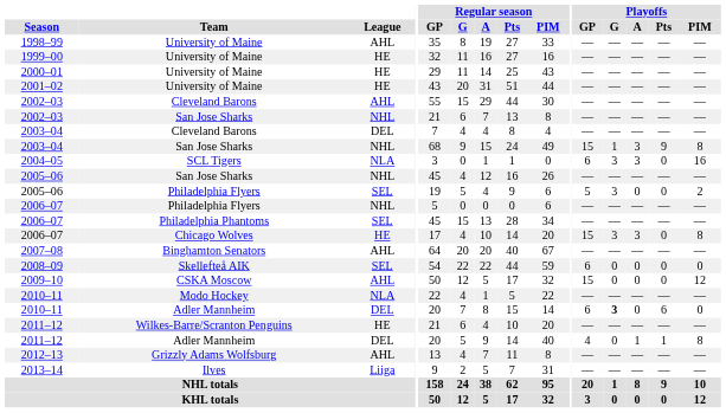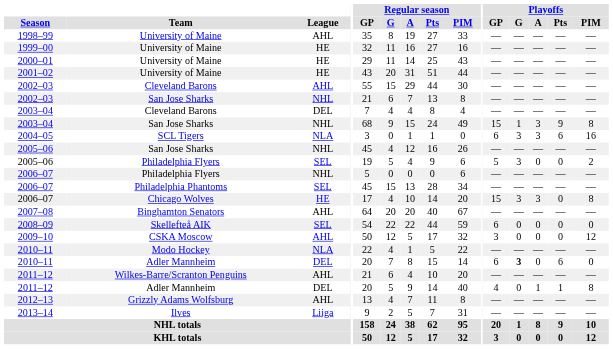 <table border="0" cellpadding="1" cellspacing="0" style="text-align:center; width:60em">
 <tr bgcolor="#e0e0e0">
 <th colspan="3" bgcolor="#ffffff"></th>
 <th rowspan="99" bgcolor="#ffffff"></th>
 <th colspan="5"><a href='#'>Regular season</a></th>
 <th rowspan="99" bgcolor="#ffffff"></th>
 <th colspan="5"><a href='#'>Playoffs</a></th>
 </tr>
 <tr bgcolor="#e0e0e0">
 <th><a href='#'>Season</a></th>
 <th>Team</th>
 <th>League</th>
 <th>GP</th>
 <th><a href='#'>G</a></th>
 <th><a href='#'>A</a></th>
 <th><a href='#'>Pts</a></th>
 <th><a href='#'>PIM</a></th>
 <th>GP</th>
 <th>G</th>
 <th>A</th>
 <th>Pts</th>
 <th>PIM</th>
 </tr>
 <tr ALIGN="center">
 <td><a href='#'>1998–99</a></td>
 <td><a href='#'>University of Maine</a></td>
 <td>AHL</td>
 <td>35</td>
 <td>8</td>
 <td>19</td>
 <td>27</td>
 <td>33</td>
 <td>—</td>
 <td>—</td>
 <td>—</td>
 <td>—</td>
 <td>—</td>
 </tr>
 <tr ALIGN="center" bgcolor="#f0f0f0">
 <td><a href='#'>1999–00</a></td>
 <td>University of Maine</td>
 <td>HE</td>
 <td>32</td>
 <td>11</td>
 <td>16</td>
 <td>27</td>
 <td>16</td>
 <td>—</td>
 <td>—</td>
 <td>—</td>
 <td>—</td>
 <td>—</td>
 </tr>
 <tr ALIGN="center">
 <td><a href='#'>2000–01</a></td>
 <td>University of Maine</td>
 <td>HE</td>
 <td>29</td>
 <td>11</td>
 <td>14</td>
 <td>25</td>
 <td>43</td>
 <td>—</td>
 <td>—</td>
 <td>—</td>
 <td>—</td>
 <td>—</td>
 </tr>
 <tr ALIGN="center" bgcolor="#f0f0f0">
 <td><a href='#'>2001–02</a></td>
 <td>University of Maine</td>
 <td>HE</td>
 <td>43</td>
 <td>20</td>
 <td>31</td>
 <td>51</td>
 <td>44</td>
 <td>—</td>
 <td>—</td>
 <td>—</td>
 <td>—</td>
 <td>—</td>
 </tr>
 <tr ALIGN="center">
 <td><a href='#'>2002–03</a></td>
 <td><a href='#'>Cleveland Barons</a></td>
 <td><a href='#'>AHL</a></td>
 <td>55</td>
 <td>15</td>
 <td>29</td>
 <td>44</td>
 <td>30</td>
 <td>—</td>
 <td>—</td>
 <td>—</td>
 <td>—</td>
 <td>—</td>
 </tr>
 <tr ALIGN="center" bgcolor="#f0f0f0">
 <td><a href='#'>2002–03</a></td>
 <td><a href='#'>San Jose Sharks</a></td>
 <td><a href='#'>NHL</a></td>
 <td>21</td>
 <td>6</td>
 <td>7</td>
 <td>13</td>
 <td>8</td>
 <td>—</td>
 <td>—</td>
 <td>—</td>
 <td>—</td>
 <td>—</td>
 </tr>
 <tr ALIGN="center">
 <td><a href='#'>2003–04</a></td>
 <td>Cleveland Barons</td>
 <td>DEL</td>
 <td>7</td>
 <td>4</td>
 <td>4</td>
 <td>8</td>
 <td>4</td>
 <td>—</td>
 <td>—</td>
 <td>—</td>
 <td>—</td>
 <td>—</td>
 </tr>
 <tr ALIGN="center" bgcolor="#f0f0f0">
 <td><a href='#'>2003–04</a></td>
 <td>San Jose Sharks</td>
 <td>NHL</td>
 <td>68</td>
 <td>9</td>
 <td>15</td>
 <td>24</td>
 <td>49</td>
 <td>15</td>
 <td>1</td>
 <td>3</td>
 <td>9</td>
 <td>8</td>
 </tr>
 <tr ALIGN="center">
 <td><a href='#'>2004–05</a></td>
 <td><a href='#'>SCL Tigers</a></td>
 <td><a href='#'>NLA</a></td>
 <td>3</td>
 <td>0</td>
 <td>1</td>
 <td>1</td>
 <td>0</td>
 <td>6</td>
 <td>3</td>
 <td>3</td>
-<td>0</td>
+<td>6</td>
 <td>16</td>
 </tr>
 <tr ALIGN="center" bgcolor="#f0f0f0">
 <td><a href='#'>2005–06</a></td>
 <td>San Jose Sharks</td>
 <td>NHL</td>
 <td>45</td>
 <td>4</td>
 <td>12</td>
 <td>16</td>
 <td>26</td>
 <td>—</td>
 <td>—</td>
 <td>—</td>
 <td>—</td>
 <td>—</td>
 </tr>
 <tr ALIGN="center">
 <td>2005–06</td>
 <td><a href='#'>Philadelphia Flyers</a></td>
 <td><a href='#'>SEL</a></td>
 <td>19</td>
 <td>5</td>
 <td>4</td>
 <td>9</td>
 <td>6</td>
 <td>5</td>
 <td>3</td>
 <td>0</td>
 <td>0</td>
 <td>2</td>
 </tr>
 <tr ALIGN="center" bgcolor="#f0f0f0">
 <td><a href='#'>2006–07</a></td>
 <td>Philadelphia Flyers</td>
 <td>NHL</td>
 <td>5</td>
 <td>0</td>
 <td>0</td>
 <td>0</td>
 <td>6</td>
 <td>—</td>
 <td>—</td>
 <td>—</td>
 <td>—</td>
 <td>—</td>
 </tr>
 <tr ALIGN="center">
 <td><a href='#'>2006–07</a></td>
 <td><a href='#'>Philadelphia Phantoms</a></td>
 <td><a href='#'>SEL</a></td>
 <td>45</td>
 <td>15</td>
 <td>13</td>
 <td>28</td>
 <td>34</td>
 <td>—</td>
 <td>—</td>
 <td>—</td>
 <td>—</td>
 <td>—</td>
 </tr>
 <tr ALIGN="center" bgcolor="#f0f0f0">
 <td>2006–07</td>
 <td><a href='#'>Chicago Wolves</a></td>
 <td><a href='#'>HE</a></td>
 <td>17</td>
 <td>4</td>
 <td>10</td>
 <td>14</td>
 <td>20</td>
 <td>15</td>
 <td>3</td>
 <td>3</td>
 <td>0</td>
 <td>8</td>
 </tr>
 <tr ALIGN="center">
 <td><a href='#'>2007–08</a></td>
 <td><a href='#'>Binghamton Senators</a></td>
 <td>AHL</td>
 <td>64</td>
 <td>20</td>
 <td>20</td>
 <td>40</td>
 <td>67</td>
 <td>—</td>
 <td>—</td>
 <td>—</td>
 <td>—</td>
 <td>—</td>
 </tr>
 <tr ALIGN="center" bgcolor="#f0f0f0">
 <td><a href='#'>2008–09</a></td>
 <td><a href='#'>Skellefteå AIK</a></td>
 <td><a href='#'>SEL</a></td>
 <td>54</td>
 <td>22</td>
 <td>22</td>
 <td>44</td>
 <td>59</td>
 <td>6</td>
 <td>0</td>
 <td>0</td>
 <td>0</td>
 <td>0</td>
 </tr>
 <tr ALIGN="center">
 <td><a href='#'>2009–10</a></td>
 <td><a href='#'>CSKA Moscow</a></td>
 <td><a href='#'>AHL</a></td>
 <td>50</td>
 <td>12</td>
 <td>5</td>
 <td>17</td>
 <td>32</td>
-<td>15</td>
+<td>3</td>
 <td>0</td>
 <td>0</td>
 <td>0</td>
 <td>12</td>
 </tr>
 <tr ALIGN="center" bgcolor="#f0f0f0">
 <td><a href='#'>2010–11</a></td>
 <td><a href='#'>Modo Hockey</a></td>
 <td><a href='#'>NLA</a></td>
 <td>22</td>
 <td>4</td>
 <td>1</td>
 <td>5</td>
 <td>22</td>
 <td>—</td>
 <td>—</td>
 <td>—</td>
 <td>—</td>
 <td>—</td>
 </tr>
 <tr ALIGN="center">
 <td><a href='#'>2010–11</a></td>
 <td><a href='#'>Adler Mannheim</a></td>
 <td><a href='#'>DEL</a></td>
 <td>20</td>
 <td>7</td>
 <td>8</td>
 <td>15</td>
 <td>14</td>
 <td>6</td>
 <td><strong>3</strong></td>
 <td>0</td>
 <td>6</td>
 <td>0</td>
 </tr>
 <tr ALIGN="center" bgcolor="#f0f0f0">
 <td><a href='#'>2011–12</a></td>
 <td><a href='#'>Wilkes-Barre/Scranton Penguins</a></td>
-<td>HE</td>
+<td>AHL</td>
 <td>21</td>
 <td>6</td>
 <td>4</td>
 <td>10</td>
 <td>20</td>
 <td>—</td>
 <td>—</td>
 <td>—</td>
 <td>—</td>
 <td>—</td>
 </tr>
 <tr ALIGN="center">
 <td><a href='#'>2011–12</a></td>
 <td>Adler Mannheim</td>
 <td>DEL</td>
 <td>20</td>
 <td>5</td>
 <td>9</td>
 <td>14</td>
 <td>40</td>
 <td>4</td>
 <td>0</td>
 <td>1</td>
 <td>1</td>
 <td>8</td>
 </tr>
 <tr ALIGN="center" bgcolor="#f0f0f0">
 <td><a href='#'>2012–13</a></td>
 <td><a href='#'>Grizzly Adams Wolfsburg</a></td>
 <td>AHL</td>
 <td>13</td>
 <td>4</td>
 <td>7</td>
 <td>11</td>
 <td>8</td>
 <td>—</td>
 <td>—</td>
 <td>—</td>
 <td>—</td>
 <td>—</td>
 </tr>
 <tr ALIGN="center">
 <td><a href='#'>2013–14</a></td>
 <td><a href='#'>Ilves</a></td>
 <td><a href='#'>Liiga</a></td>
 <td>9</td>
 <td>2</td>
 <td>5</td>
 <td>7</td>
 <td>31</td>
 <td>—</td>
 <td>—</td>
 <td>—</td>
 <td>—</td>
 <td>—</td>
 </tr>
 <tr ALIGN="center" bgcolor="#e0e0e0">
 <th colspan="3">NHL totals</th>
 <th>158</th>
 <th>24</th>
 <th>38</th>
 <th>62</th>
 <th>95</th>
 <th>20</th>
 <th>1</th>
 <th>8</th>
 <th>9</th>
 <th>10</th>
 </tr>
 <tr ALIGN="center" bgcolor="#e0e0e0">
 <th colspan="3">KHL totals</th>
 <th>50</th>
 <th>12</th>
 <th>5</th>
 <th>17</th>
 <th>32</th>
 <th>3</th>
 <th>0</th>
 <th>0</th>
 <th>0</th>
 <th>12</th>
 </tr>
 </table>
